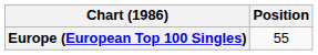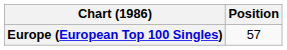 <table class="wikitable sortable plainrowheaders" style="text-align:center">
 <tr>
 <th>Chart (1986)</th>
 <th>Position</th>
 </tr>
 <tr>
 <th scope="row">Europe (<a href='#'>European Top 100 Singles</a>)</th>
-<td align="center">55</td>
+<td align="center">57</td>
 </tr>
 </table>
